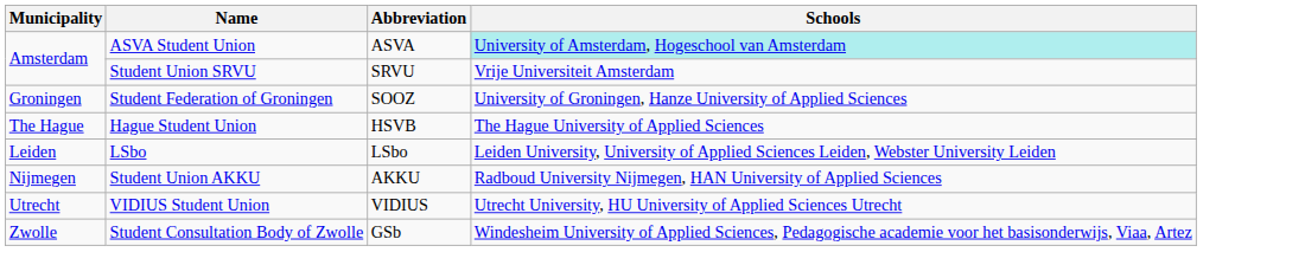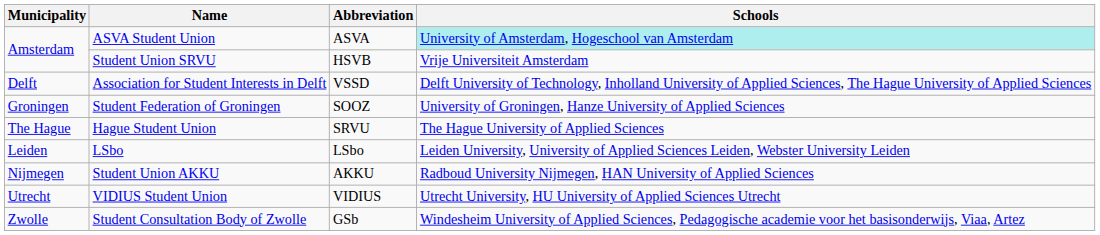 <table class="wikitable">
 <tr>
 <th>Municipality</th>
 <th>Name</th>
 <th>Abbreviation</th>
 <th>Schools</th>
 </tr>
 <tr>
 <td rowspan=2><a href='#'>Amsterdam</a></td>
 <td><a href='#'>ASVA Student Union</a></td>
 <td>ASVA</td>
 <td style="background: paleturquoise;"><a href='#'>University of Amsterdam</a>, <a href='#'>Hogeschool van Amsterdam</a></td>
 </tr>
 <tr>
 <td><a href='#'>Student Union SRVU</a></td>
-<td>SRVU</td>
+<td>HSVB</td>
 <td><a href='#'>Vrije Universiteit Amsterdam</a></td>
+</tr>
+<tr>
+<td><a href='#'>Delft</a></td>
+<td><a href='#'>Association for Student Interests in Delft</a></td>
+<td>VSSD</td>
+<td><a href='#'>Delft University of Technology</a>, <a href='#'>Inholland University of Applied Sciences</a>, <a href='#'>The Hague University of Applied Sciences</a></td>
 </tr>
 <tr>
 <td><a href='#'>Groningen</a></td>
 <td><a href='#'>Student Federation of Groningen</a></td>
 <td>SOOZ</td>
 <td><a href='#'>University of Groningen</a>, <a href='#'>Hanze University of Applied Sciences</a></td>
 </tr>
 <tr>
 <td><a href='#'>The Hague</a></td>
 <td><a href='#'>Hague Student Union</a></td>
-<td>HSVB</td>
+<td>SRVU</td>
 <td><a href='#'>The Hague University of Applied Sciences</a></td>
 </tr>
 <tr>
 <td><a href='#'>Leiden</a></td>
 <td><a href='#'>LSbo</a></td>
 <td>LSbo</td>
 <td><a href='#'>Leiden University</a>, <a href='#'>University of Applied Sciences Leiden</a>, <a href='#'>Webster University Leiden</a></td>
 </tr>
 <tr>
 <td><a href='#'>Nijmegen</a></td>
 <td><a href='#'>Student Union AKKU</a></td>
 <td>AKKU</td>
 <td><a href='#'>Radboud University Nijmegen</a>, <a href='#'>HAN University of Applied Sciences</a></td>
 </tr>
 <tr>
 <td><a href='#'>Utrecht</a></td>
 <td><a href='#'>VIDIUS Student Union</a></td>
 <td>VIDIUS</td>
 <td><a href='#'>Utrecht University</a>, <a href='#'>HU University of Applied Sciences Utrecht</a></td>
 </tr>
 <tr>
 <td><a href='#'>Zwolle</a></td>
 <td><a href='#'>Student Consultation Body of Zwolle</a></td>
 <td>GSb</td>
 <td><a href='#'>Windesheim University of Applied Sciences</a>, <a href='#'>Pedagogische academie voor het basisonderwijs</a>, <a href='#'>Viaa</a>, <a href='#'>Artez</a></td>
 </tr>
 </table>
